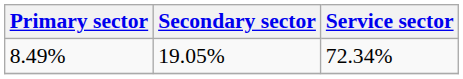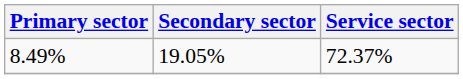 <table class="wikitable" border="1">
 <tr>
 <th><a href='#'>Primary sector</a></th>
 <th><a href='#'>Secondary sector</a></th>
 <th><a href='#'>Service sector</a></th>
 </tr>
 <tr>
 <td>8.49%</td>
 <td>19.05%</td>
-<td>72.34%</td>
+<td>72.37%</td>
 </tr>
 <tr>
 </tr>
 </table>
